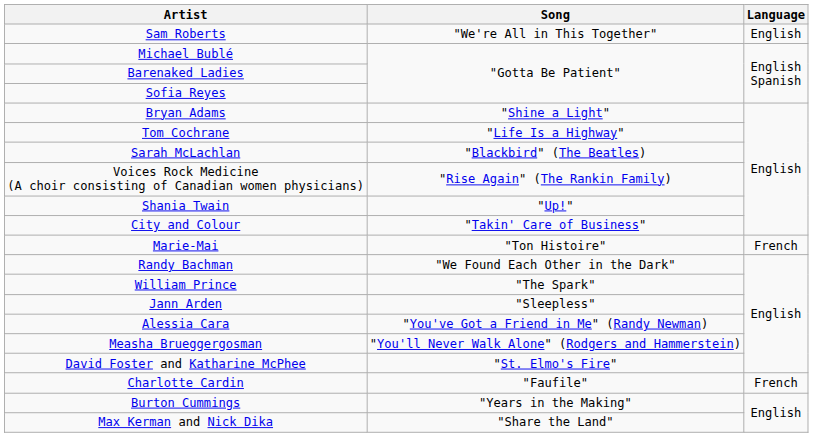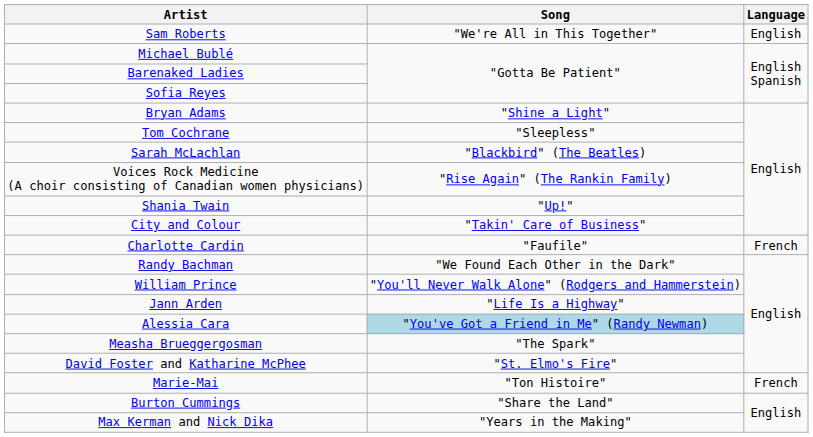 <table class="wikitable">
 <tr>
 <th style="text-align: center; font-weight:bold;">Artist</th>
 <th style="text-align: center; font-weight:bold;">Song</th>
 <th style="text-align: center; font-weight:bold;">Language</th>
 </tr>
 <tr>
 <td style="text-align: center;"><a href='#'>Sam Roberts</a></td>
 <td style="text-align: center;">"We're All in This Together"</td>
 <td style="text-align: center;">English</td>
 </tr>
 <tr>
 <td style="text-align: center;"><a href='#'>Michael Bublé</a></td>
 <td rowspan="3" style="text-align: center;">"Gotta Be Patient"</td>
 <td rowspan="3" style="text-align: center;">English<br>Spanish</td>
 </tr>
 <tr>
 <td style="text-align: center;"><a href='#'>Barenaked Ladies</a></td>
 </tr>
 <tr>
 <td style="text-align: center;"><a href='#'>Sofia Reyes</a></td>
 </tr>
 <tr>
 <td style="text-align: center;"><a href='#'>Bryan Adams</a></td>
 <td style="text-align: center;">"<a href='#'>Shine a Light</a>"</td>
 <td style="text-align: center;" rowspan="6">English</td>
 </tr>
 <tr>
 <td style="text-align: center;"><a href='#'>Tom Cochrane</a></td>
-<td style="text-align: center;">"<a href='#'>Life Is a Highway</a>"</td>
+<td style="text-align: center;">"Sleepless"</td>
 </tr>
 <tr>
 <td style="text-align: center;"><a href='#'>Sarah McLachlan</a></td>
 <td style="text-align: center;">"<a href='#'>Blackbird</a>" (<a href='#'>The Beatles</a>)</td>
 </tr>
 <tr>
 <td style="text-align: center;">Voices Rock Medicine<br>(A choir consisting of Canadian women physicians)</td>
 <td style="text-align: center;">"<a href='#'>Rise Again</a>" (<a href='#'>The Rankin Family</a>)</td>
 </tr>
 <tr>
 <td style="text-align: center;"><a href='#'>Shania Twain</a></td>
 <td style="text-align: center;">"<a href='#'>Up!</a>"</td>
 </tr>
 <tr>
 <td style="text-align: center;"><a href='#'>City and Colour</a></td>
 <td style="text-align: center;">"<a href='#'>Takin' Care of Business</a>"</td>
 </tr>
 <tr>
-<td style="text-align: center;"><a href='#'>Marie-Mai</a></td>
-<td style="text-align: center;">"Ton Histoire"</td>
+<td style="text-align: center;"><a href='#'>Charlotte Cardin</a></td>
+<td style="text-align: center;">"Faufile"</td>
 <td style="text-align: center;">French</td>
 </tr>
 <tr>
 <td style="text-align: center;"><a href='#'>Randy Bachman</a></td>
 <td style="text-align: center;">"We Found Each Other in the Dark"</td>
 <td style="text-align: center;" rowspan="6">English</td>
 </tr>
 <tr>
 <td style="text-align: center;"><a href='#'>William Prince</a></td>
-<td style="text-align: center;">"The Spark"</td>
+<td style="text-align: center;">"<a href='#'>You'll Never Walk Alone</a>" (<a href='#'>Rodgers and Hammerstein</a>)</td>
 </tr>
 <tr>
 <td style="text-align: center;"><a href='#'>Jann Arden</a></td>
-<td style="text-align: center;">"Sleepless"</td>
+<td style="text-align: center;">"<a href='#'>Life Is a Highway</a>"</td>
 </tr>
 <tr>
 <td style="text-align: center;"><a href='#'>Alessia Cara</a></td>
-<td style="text-align: center;">"<a href='#'>You've Got a Friend in Me</a>" (<a href='#'>Randy Newman</a>)</td>
+<td style="background: lightblue; text-align: center;">"<a href='#'>You've Got a Friend in Me</a>" (<a href='#'>Randy Newman</a>)</td>
 </tr>
 <tr>
 <td style="text-align: center;"><a href='#'>Measha Brueggergosman</a></td>
-<td style="text-align: center;">"<a href='#'>You'll Never Walk Alone</a>" (<a href='#'>Rodgers and Hammerstein</a>)</td>
+<td style="text-align: center;">"The Spark"</td>
 </tr>
 <tr>
 <td style="text-align: center;"><a href='#'>David Foster</a> and <a href='#'>Katharine McPhee</a></td>
 <td style="text-align: center;">"<a href='#'>St. Elmo's Fire</a>"</td>
 </tr>
 <tr>
-<td style="text-align: center;"><a href='#'>Charlotte Cardin</a></td>
-<td style="text-align: center;">"Faufile"</td>
+<td style="text-align: center;"><a href='#'>Marie-Mai</a></td>
+<td style="text-align: center;">"Ton Histoire"</td>
 <td style="text-align: center;">French</td>
 </tr>
 <tr>
 <td style="text-align: center;"><a href='#'>Burton Cummings</a></td>
-<td style="text-align: center;">"Years in the Making"</td>
+<td style="text-align: center;">"Share the Land"</td>
 <td style="text-align: center;" rowspan="2">English</td>
 </tr>
 <tr>
 <td style="text-align: center;"><a href='#'>Max Kerman</a> and <a href='#'>Nick Dika</a></td>
-<td style="text-align: center;">"Share the Land"</td>
+<td style="text-align: center;">"Years in the Making"</td>
 </tr>
 </table>
